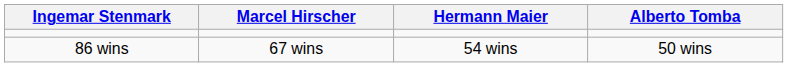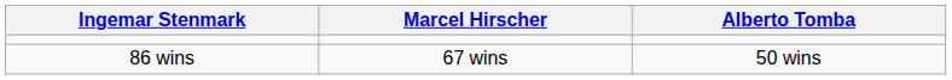 <table class="wikitable" style="text-align:center; width:89%; border:1px #AAAAFF solid">
 <tr>
 <th> <a href='#'>Ingemar Stenmark</a></th>
 <th> <a href='#'>Marcel Hirscher</a></th>
-<th> <a href='#'>Hermann Maier</a></th>
 <th> <a href='#'>Alberto Tomba</a></th>
 </tr>
 <tr>
-<td width=100></td>
 <td width=100></td>
 <td width=100></td>
 <td width=100></td>
 </tr>
 <tr>
 <td>86 wins</td>
 <td>67 wins</td>
-<td>54 wins</td>
 <td>50 wins</td>
 </tr>
 </table>
